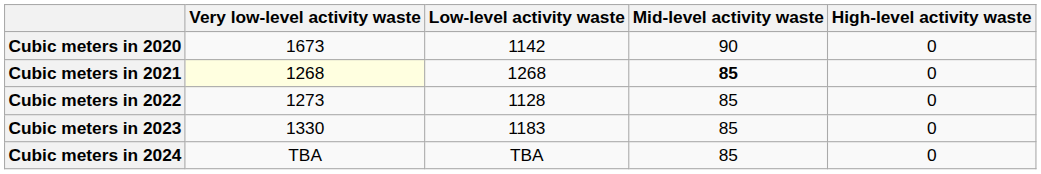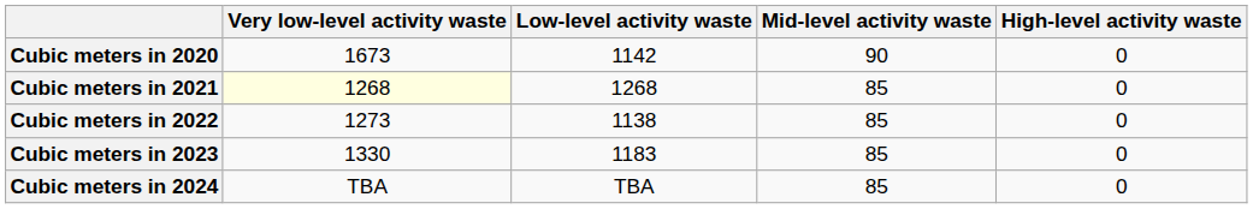 <table class=wikitable style="text-align: center;">
 <tr>
 <th></th>
 <th>Very low-level activity waste</th>
 <th>Low-level activity waste</th>
 <th>Mid-level activity waste</th>
 <th>High-level activity waste</th>
 </tr>
 <tr>
 <th>Cubic meters in 2020</th>
 <td>1673</td>
 <td>1142</td>
 <td>90</td>
 <td>0</td>
 </tr>
 <tr>
 <th>Cubic meters in 2021</th>
 <td style="background: lightyellow;">1268</td>
 <td>1268</td>
-<td><strong>85</strong></td>
+<td>85</td>
 <td>0</td>
 </tr>
 <tr>
 <th>Cubic meters in 2022</th>
 <td>1273</td>
-<td>1128</td>
+<td>1138</td>
 <td>85</td>
 <td>0</td>
 </tr>
 <tr>
 <th>Cubic meters in 2023</th>
 <td>1330</td>
 <td>1183</td>
 <td>85</td>
 <td>0</td>
 </tr>
 <tr>
 <th>Cubic meters in 2024</th>
 <td>TBA</td>
 <td>TBA</td>
 <td>85</td>
 <td>0</td>
 </tr>
 </table>
